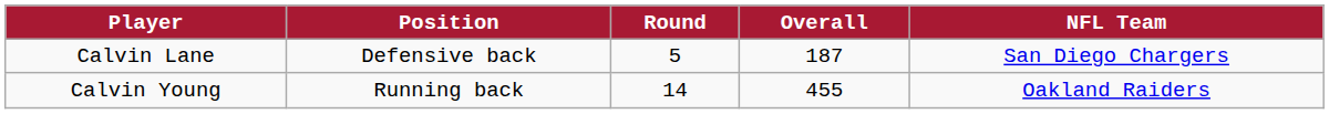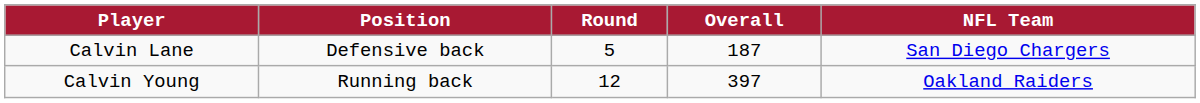 <table class="wikitable" width="65%">
 <tr align="center"  style="background:#A81933;color:#FFFFFF;">
 <td><strong>Player</strong></td>
 <td><strong>Position</strong></td>
 <td><strong>Round</strong></td>
 <td><strong>Overall</strong></td>
 <td><strong>NFL Team</strong></td>
 </tr>
 <tr align="center" bgcolor="">
 <td>Calvin Lane</td>
 <td>Defensive back</td>
 <td>5</td>
 <td>187</td>
 <td><a href='#'>San Diego Chargers</a></td>
 </tr>
 <tr align="center" bgcolor="">
 <td>Calvin Young</td>
 <td>Running back</td>
-<td>14</td>
-<td>455</td>
+<td>12</td>
+<td>397</td>
 <td><a href='#'>Oakland Raiders</a></td>
 </tr>
 </table>
